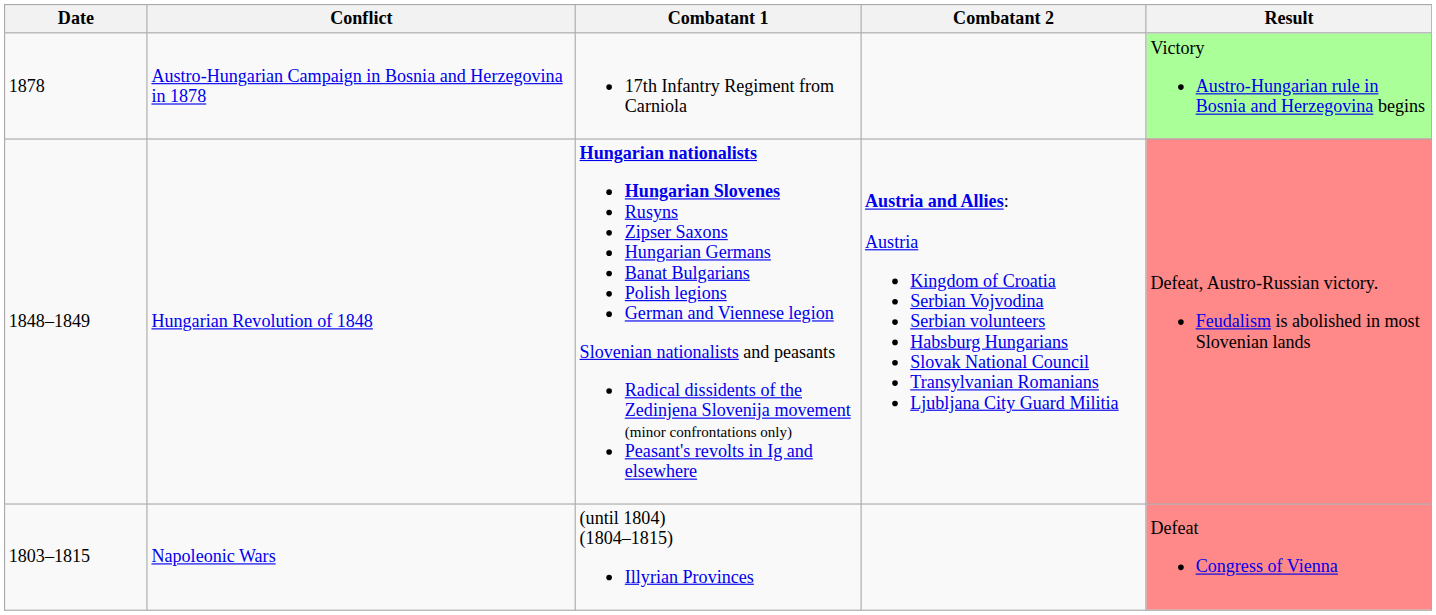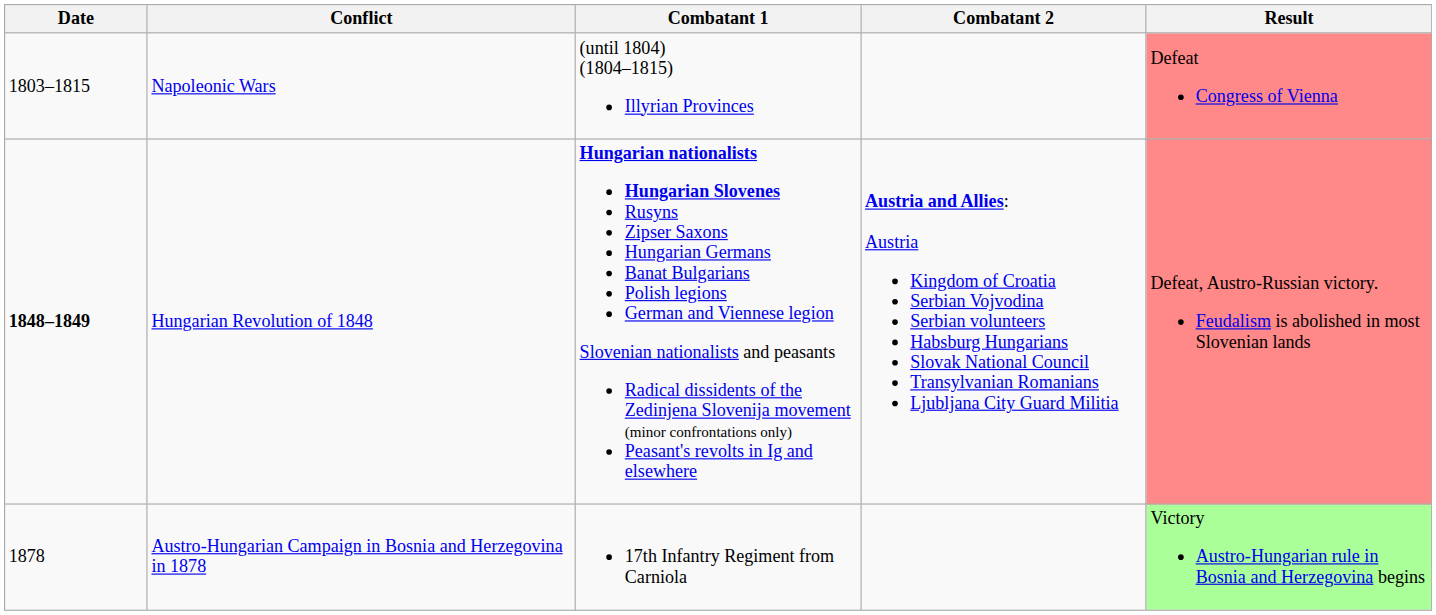 <table class="wikitable" width="100%">
 <tr>
 <th width="10%">Date</th>
 <th width="30%">Conflict</th>
 <th width="20%">Combatant 1</th>
 <th width="20%">Combatant 2</th>
 <th width="20%">Result</th>
 </tr>
 <tr>
+<td>1803–1815</td>
+<td><a href='#'>Napoleonic Wars</a></td>
+<td> (until 1804)<br><strong></strong> (1804–1815)<ul><li><a href='#'>Illyrian Provinces</a></li></ul></td>
+<td><br><br></td>
+<td style="background:#F88">Defeat<br><ul><li><a href='#'>Congress of Vienna</a></li></ul></td>
+</tr>
+<tr>
+<td><strong>1848–1849</strong></td>
+<td><a href='#'>Hungarian Revolution of 1848</a></td>
+<td><strong><a href='#'>Hungarian nationalists</a></strong><br><ul><li><strong><a href='#'>Hungarian Slovenes</a></strong></li><li><a href='#'>Rusyns</a></li><li><a href='#'>Zipser Saxons</a></li><li><a href='#'>Hungarian Germans</a></li><li><a href='#'>Banat Bulgarians</a></li><li> <a href='#'>Polish legions</a></li><li> <a href='#'>German and Viennese legion</a></li></ul> <a href='#'>Slovenian nationalists</a> and peasants<ul><li> <a href='#'>Radical dissidents of the Zedinjena Slovenija movement</a> <small>(minor confrontations only)</small></li><li> <a href='#'>Peasant's revolts in Ig and elsewhere</a></li></ul></td>
+<td><strong><a href='#'>Austria and Allies</a></strong>:<br><br> <a href='#'>Austria</a><ul><li> <a href='#'>Kingdom of Croatia</a></li><li> <a href='#'>Serbian Vojvodina</a></li><li> <a href='#'>Serbian volunteers</a></li><li> <a href='#'>Habsburg Hungarians</a></li><li> <a href='#'>Slovak National Council</a></li><li> <a href='#'>Transylvanian Romanians</a></li><li> <a href='#'>Ljubljana City Guard Militia</a></li></ul><br></td>
+<td style="background:#F88">Defeat, Austro-Russian victory.<br><ul><li><a href='#'>Feudalism</a> is abolished in most Slovenian lands</li></ul></td>
+</tr>
+<tr>
 <td>1878</td>
 <td><a href='#'>Austro-Hungarian Campaign in Bosnia and Herzegovina in 1878</a></td>
 <td><strong></strong><br><ul><li>17th Infantry Regiment from Carniola</li></ul></td>
 <td><br></td>
 <td style="background:#AF9">Victory<br><ul><li><a href='#'>Austro-Hungarian rule in Bosnia and Herzegovina</a> begins</li></ul></td>
 </tr>
-<tr>
-<td>1848–1849</td>
-<td><a href='#'>Hungarian Revolution of 1848</a></td>
-<td><strong><a href='#'>Hungarian nationalists</a></strong><br><ul><li><strong><a href='#'>Hungarian Slovenes</a></strong></li><li><a href='#'>Rusyns</a></li><li><a href='#'>Zipser Saxons</a></li><li><a href='#'>Hungarian Germans</a></li><li><a href='#'>Banat Bulgarians</a></li><li> <a href='#'>Polish legions</a></li><li> <a href='#'>German and Viennese legion</a></li></ul> <a href='#'>Slovenian nationalists</a> and peasants<ul><li> <a href='#'>Radical dissidents of the Zedinjena Slovenija movement</a> <small>(minor confrontations only)</small></li><li> <a href='#'>Peasant's revolts in Ig and elsewhere</a></li></ul></td>
-<td><strong><a href='#'>Austria and Allies</a></strong>:<br><br> <a href='#'>Austria</a><ul><li> <a href='#'>Kingdom of Croatia</a></li><li> <a href='#'>Serbian Vojvodina</a></li><li> <a href='#'>Serbian volunteers</a></li><li> <a href='#'>Habsburg Hungarians</a></li><li> <a href='#'>Slovak National Council</a></li><li> <a href='#'>Transylvanian Romanians</a></li><li> <a href='#'>Ljubljana City Guard Militia</a></li></ul><br></td>
-<td style="background:#F88">Defeat, Austro-Russian victory.<br><ul><li><a href='#'>Feudalism</a> is abolished in most Slovenian lands</li></ul></td>
-</tr>
-<tr>
-<td>1803–1815</td>
-<td><a href='#'>Napoleonic Wars</a></td>
-<td> (until 1804)<br><strong></strong> (1804–1815)<ul><li><a href='#'>Illyrian Provinces</a></li></ul></td>
-<td><br><br></td>
-<td style="background:#F88">Defeat<br><ul><li><a href='#'>Congress of Vienna</a></li></ul></td>
-</tr>
 </table>
